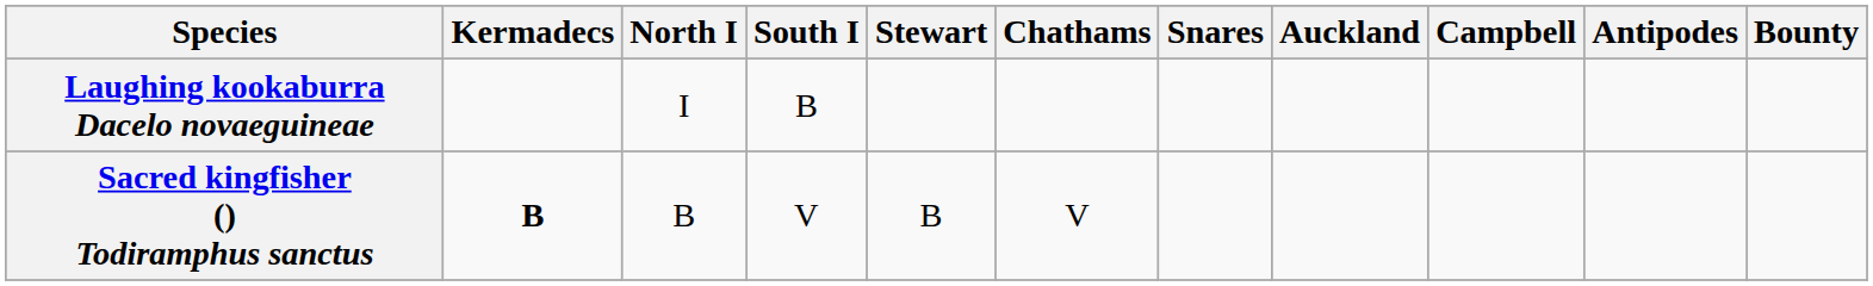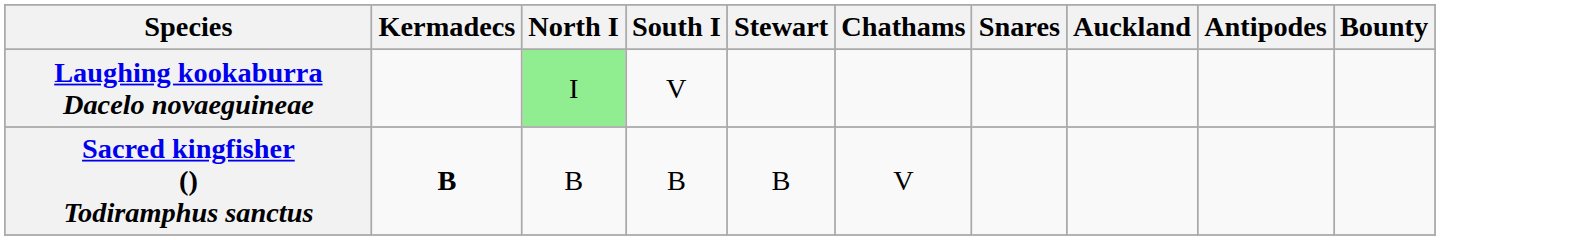 <table class="wikitable" style="text-align:center">
 <tr>
 <th width="200">Species</th>
 <th>Kermadecs</th>
 <th>North I</th>
 <th>South I</th>
 <th>Stewart</th>
 <th>Chathams</th>
 <th>Snares</th>
 <th>Auckland</th>
-<th>Campbell</th>
 <th>Antipodes</th>
 <th>Bounty</th>
 </tr>
 <tr>
 <th><a href='#'>Laughing kookaburra</a><br><em>Dacelo novaeguineae</em></th>
 <td></td>
-<td>I</td>
-<td>B</td>
-<td></td>
+<td style="background: lightgreen;">I</td>
+<td>V</td>
 <td></td>
 <td></td>
 <td></td>
 <td></td>
 <td></td>
 <td></td>
 </tr>
 <tr>
 <th><a href='#'>Sacred kingfisher</a><br>()<br><em>Todiramphus sanctus</em></th>
 <td><strong>B</strong></td>
 <td>B</td>
-<td>V</td>
+<td>B</td>
 <td>B</td>
 <td>V</td>
 <td></td>
 <td></td>
 <td></td>
 <td></td>
-<td></td>
 </tr>
 </table>
